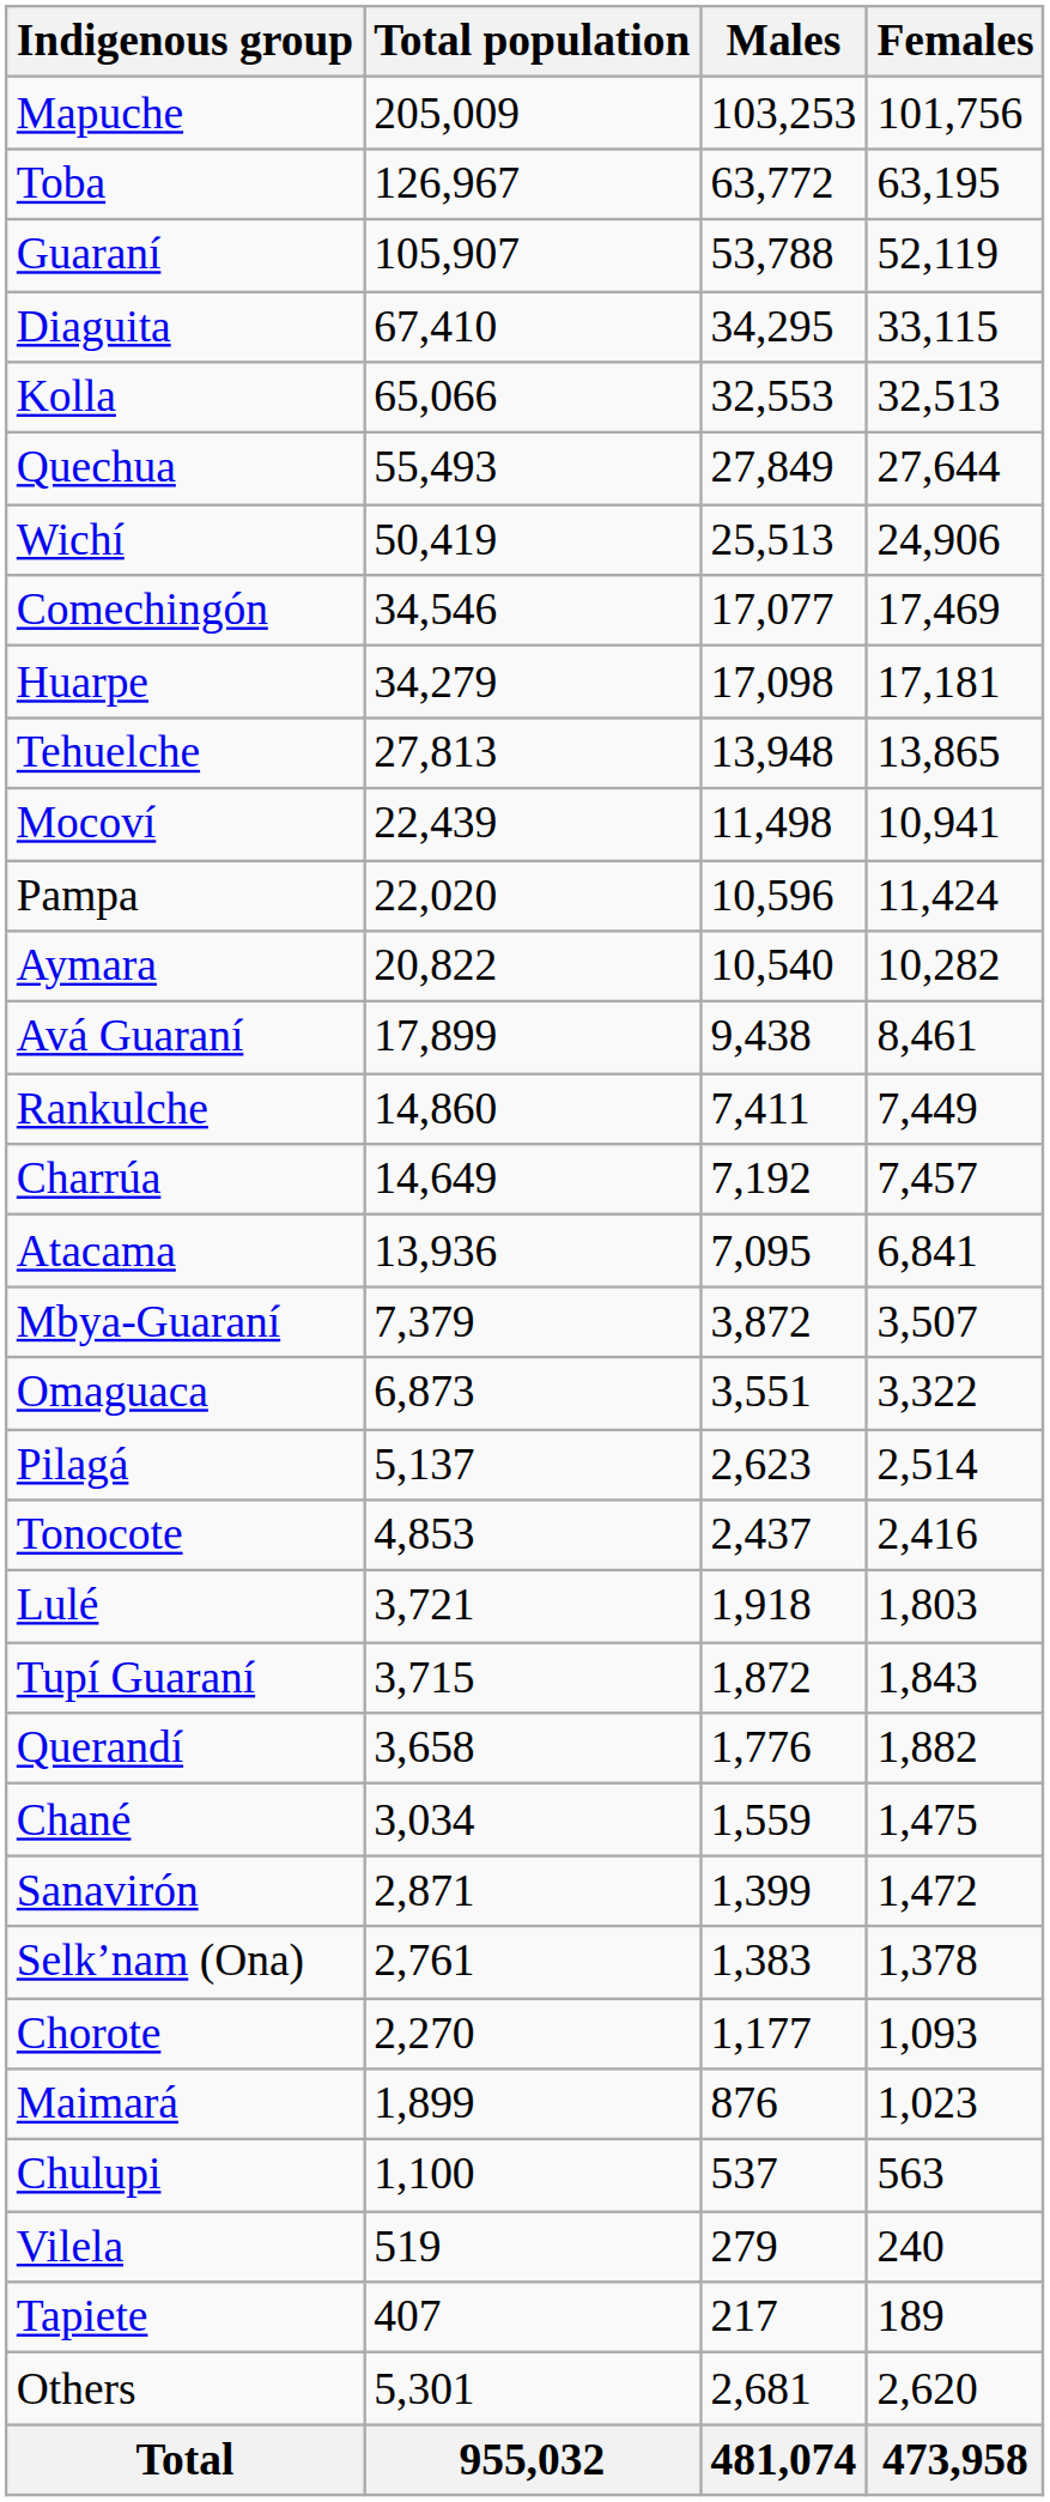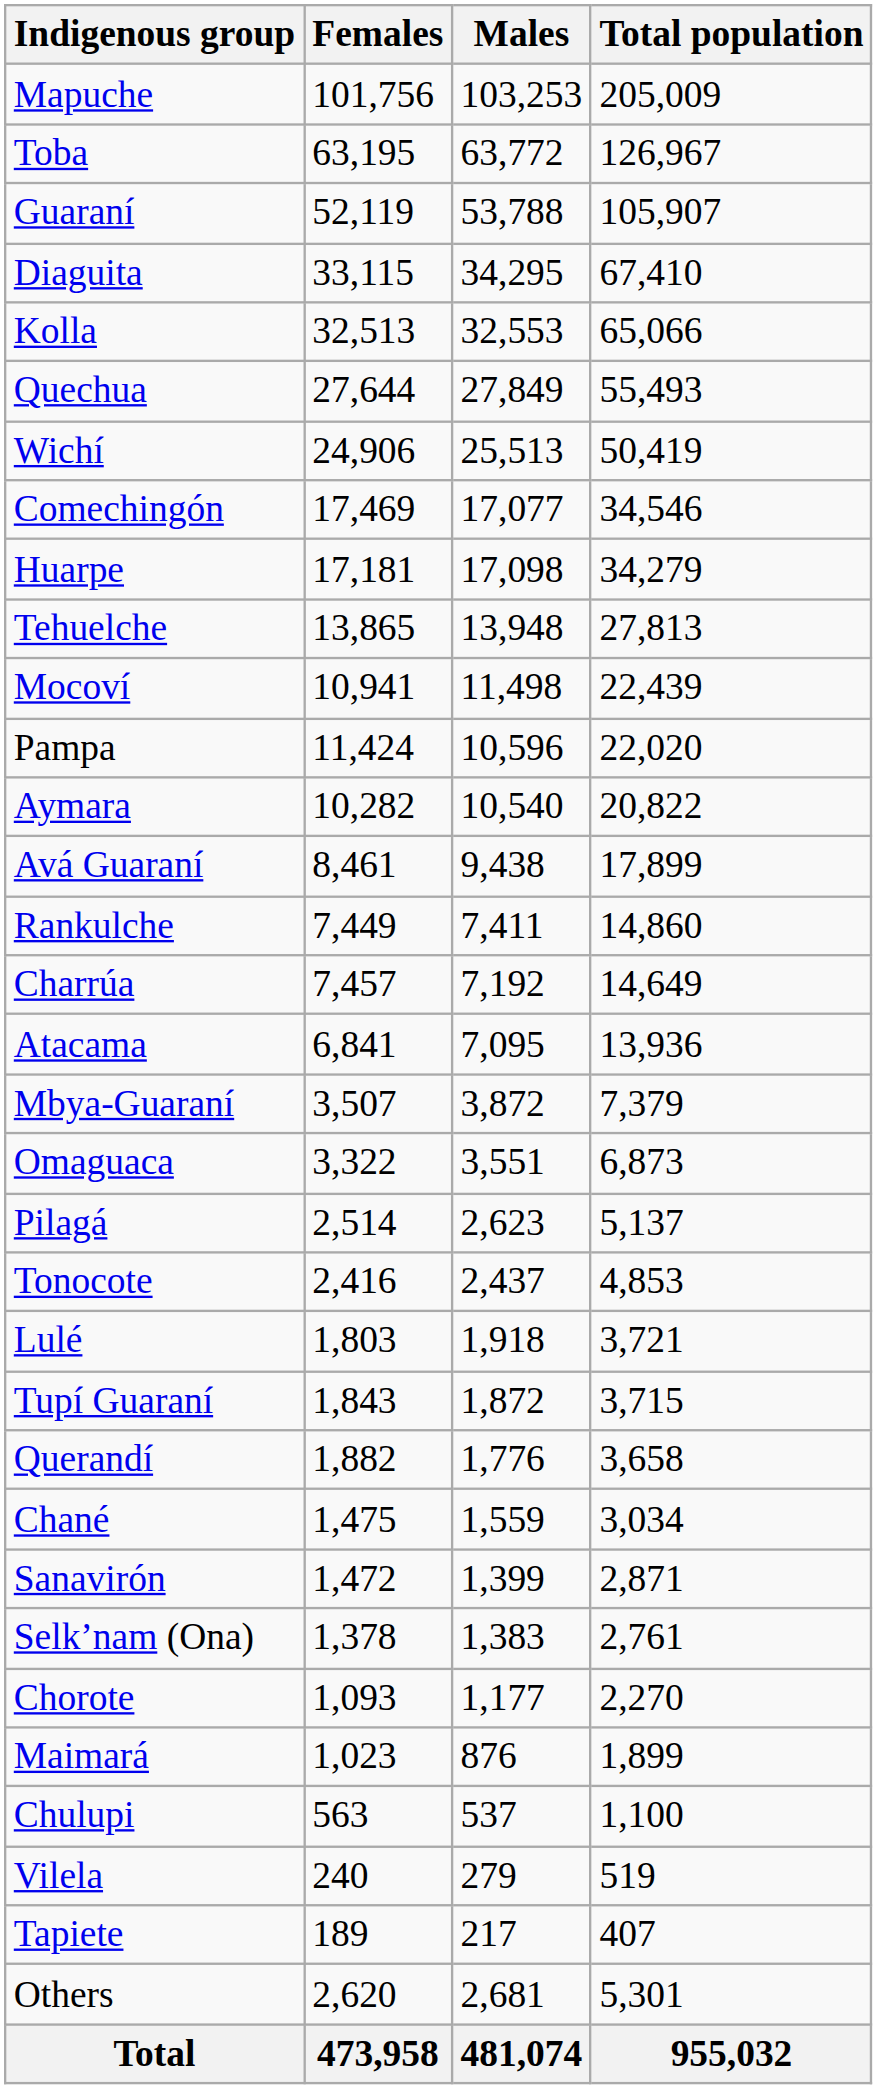 <table class="wikitable sortable">
 <tr>
 <th>Indigenous group</th>
+<th>Females</th>
+<th>Males</th>
 <th>Total population</th>
-<th>Males</th>
-<th>Females</th>
 </tr>
 <tr>
 <td><a href='#'>Mapuche</a></td>
+<td>101,756</td>
+<td>103,253</td>
 <td>205,009</td>
-<td>103,253</td>
-<td>101,756</td>
 </tr>
 <tr>
 <td><a href='#'>Toba</a></td>
+<td>63,195</td>
+<td>63,772</td>
 <td>126,967</td>
-<td>63,772</td>
-<td>63,195</td>
 </tr>
 <tr>
 <td><a href='#'>Guaraní</a></td>
+<td>52,119</td>
+<td>53,788</td>
 <td>105,907</td>
-<td>53,788</td>
-<td>52,119</td>
 </tr>
 <tr>
 <td><a href='#'>Diaguita</a></td>
+<td>33,115</td>
+<td>34,295</td>
 <td>67,410</td>
-<td>34,295</td>
-<td>33,115</td>
 </tr>
 <tr>
 <td><a href='#'>Kolla</a></td>
+<td>32,513</td>
+<td>32,553</td>
 <td>65,066</td>
-<td>32,553</td>
-<td>32,513</td>
 </tr>
 <tr>
 <td><a href='#'>Quechua</a></td>
+<td>27,644</td>
+<td>27,849</td>
 <td>55,493</td>
-<td>27,849</td>
-<td>27,644</td>
 </tr>
 <tr>
 <td><a href='#'>Wichí</a></td>
+<td>24,906</td>
+<td>25,513</td>
 <td>50,419</td>
-<td>25,513</td>
-<td>24,906</td>
 </tr>
 <tr>
 <td><a href='#'>Comechingón</a></td>
+<td>17,469</td>
+<td>17,077</td>
 <td>34,546</td>
-<td>17,077</td>
-<td>17,469</td>
 </tr>
 <tr>
 <td><a href='#'>Huarpe</a></td>
+<td>17,181</td>
+<td>17,098</td>
 <td>34,279</td>
-<td>17,098</td>
-<td>17,181</td>
 </tr>
 <tr>
 <td><a href='#'>Tehuelche</a></td>
+<td>13,865</td>
+<td>13,948</td>
 <td>27,813</td>
-<td>13,948</td>
-<td>13,865</td>
 </tr>
 <tr>
 <td><a href='#'>Mocoví</a></td>
+<td>10,941</td>
+<td>11,498</td>
 <td>22,439</td>
-<td>11,498</td>
-<td>10,941</td>
 </tr>
 <tr>
 <td>Pampa</td>
+<td>11,424</td>
+<td>10,596</td>
 <td>22,020</td>
-<td>10,596</td>
-<td>11,424</td>
 </tr>
 <tr>
 <td><a href='#'>Aymara</a></td>
+<td>10,282</td>
+<td>10,540</td>
 <td>20,822</td>
-<td>10,540</td>
-<td>10,282</td>
 </tr>
 <tr>
 <td><a href='#'>Avá Guaraní</a></td>
+<td>8,461</td>
+<td>9,438</td>
 <td>17,899</td>
-<td>9,438</td>
-<td>8,461</td>
 </tr>
 <tr>
 <td><a href='#'>Rankulche</a></td>
+<td>7,449</td>
+<td>7,411</td>
 <td>14,860</td>
-<td>7,411</td>
-<td>7,449</td>
 </tr>
 <tr>
 <td><a href='#'>Charrúa</a></td>
+<td>7,457</td>
+<td>7,192</td>
 <td>14,649</td>
-<td>7,192</td>
-<td>7,457</td>
 </tr>
 <tr>
 <td><a href='#'>Atacama</a></td>
+<td>6,841</td>
+<td>7,095</td>
 <td>13,936</td>
-<td>7,095</td>
-<td>6,841</td>
 </tr>
 <tr>
 <td><a href='#'>Mbya-Guaraní</a></td>
+<td>3,507</td>
+<td>3,872</td>
 <td>7,379</td>
-<td>3,872</td>
-<td>3,507</td>
 </tr>
 <tr>
 <td><a href='#'>Omaguaca</a></td>
+<td>3,322</td>
+<td>3,551</td>
 <td>6,873</td>
-<td>3,551</td>
-<td>3,322</td>
 </tr>
 <tr>
 <td><a href='#'>Pilagá</a></td>
+<td>2,514</td>
+<td>2,623</td>
 <td>5,137</td>
-<td>2,623</td>
-<td>2,514</td>
 </tr>
 <tr>
 <td><a href='#'>Tonocote</a></td>
+<td>2,416</td>
+<td>2,437</td>
 <td>4,853</td>
-<td>2,437</td>
-<td>2,416</td>
 </tr>
 <tr>
 <td><a href='#'>Lulé</a></td>
+<td>1,803</td>
+<td>1,918</td>
 <td>3,721</td>
-<td>1,918</td>
-<td>1,803</td>
 </tr>
 <tr>
 <td><a href='#'>Tupí Guaraní</a></td>
+<td>1,843</td>
+<td>1,872</td>
 <td>3,715</td>
-<td>1,872</td>
-<td>1,843</td>
 </tr>
 <tr>
 <td><a href='#'>Querandí</a></td>
+<td>1,882</td>
+<td>1,776</td>
 <td>3,658</td>
-<td>1,776</td>
-<td>1,882</td>
 </tr>
 <tr>
 <td><a href='#'>Chané</a></td>
+<td>1,475</td>
+<td>1,559</td>
 <td>3,034</td>
-<td>1,559</td>
-<td>1,475</td>
 </tr>
 <tr>
 <td><a href='#'>Sanavirón</a></td>
+<td>1,472</td>
+<td>1,399</td>
 <td>2,871</td>
-<td>1,399</td>
-<td>1,472</td>
 </tr>
 <tr>
 <td><a href='#'>Selkʼnam</a> (Ona)</td>
+<td>1,378</td>
+<td>1,383</td>
 <td>2,761</td>
-<td>1,383</td>
-<td>1,378</td>
 </tr>
 <tr>
 <td><a href='#'>Chorote</a></td>
+<td>1,093</td>
+<td>1,177</td>
 <td>2,270</td>
-<td>1,177</td>
-<td>1,093</td>
 </tr>
 <tr>
 <td><a href='#'>Maimará</a></td>
+<td>1,023</td>
+<td>876</td>
 <td>1,899</td>
-<td>876</td>
-<td>1,023</td>
 </tr>
 <tr>
 <td><a href='#'>Chulupi</a></td>
+<td>563</td>
+<td>537</td>
 <td>1,100</td>
-<td>537</td>
-<td>563</td>
 </tr>
 <tr>
 <td><a href='#'>Vilela</a></td>
+<td>240</td>
+<td>279</td>
 <td>519</td>
-<td>279</td>
-<td>240</td>
 </tr>
 <tr>
 <td><a href='#'>Tapiete</a></td>
+<td>189</td>
+<td>217</td>
 <td>407</td>
-<td>217</td>
-<td>189</td>
 </tr>
 <tr>
 <td>Others</td>
+<td>2,620</td>
+<td>2,681</td>
 <td>5,301</td>
-<td>2,681</td>
-<td>2,620</td>
 </tr>
 <tr>
 <th>Total</th>
+<th>473,958</th>
+<th>481,074</th>
 <th>955,032</th>
-<th>481,074</th>
-<th>473,958</th>
 </tr>
 </table>
